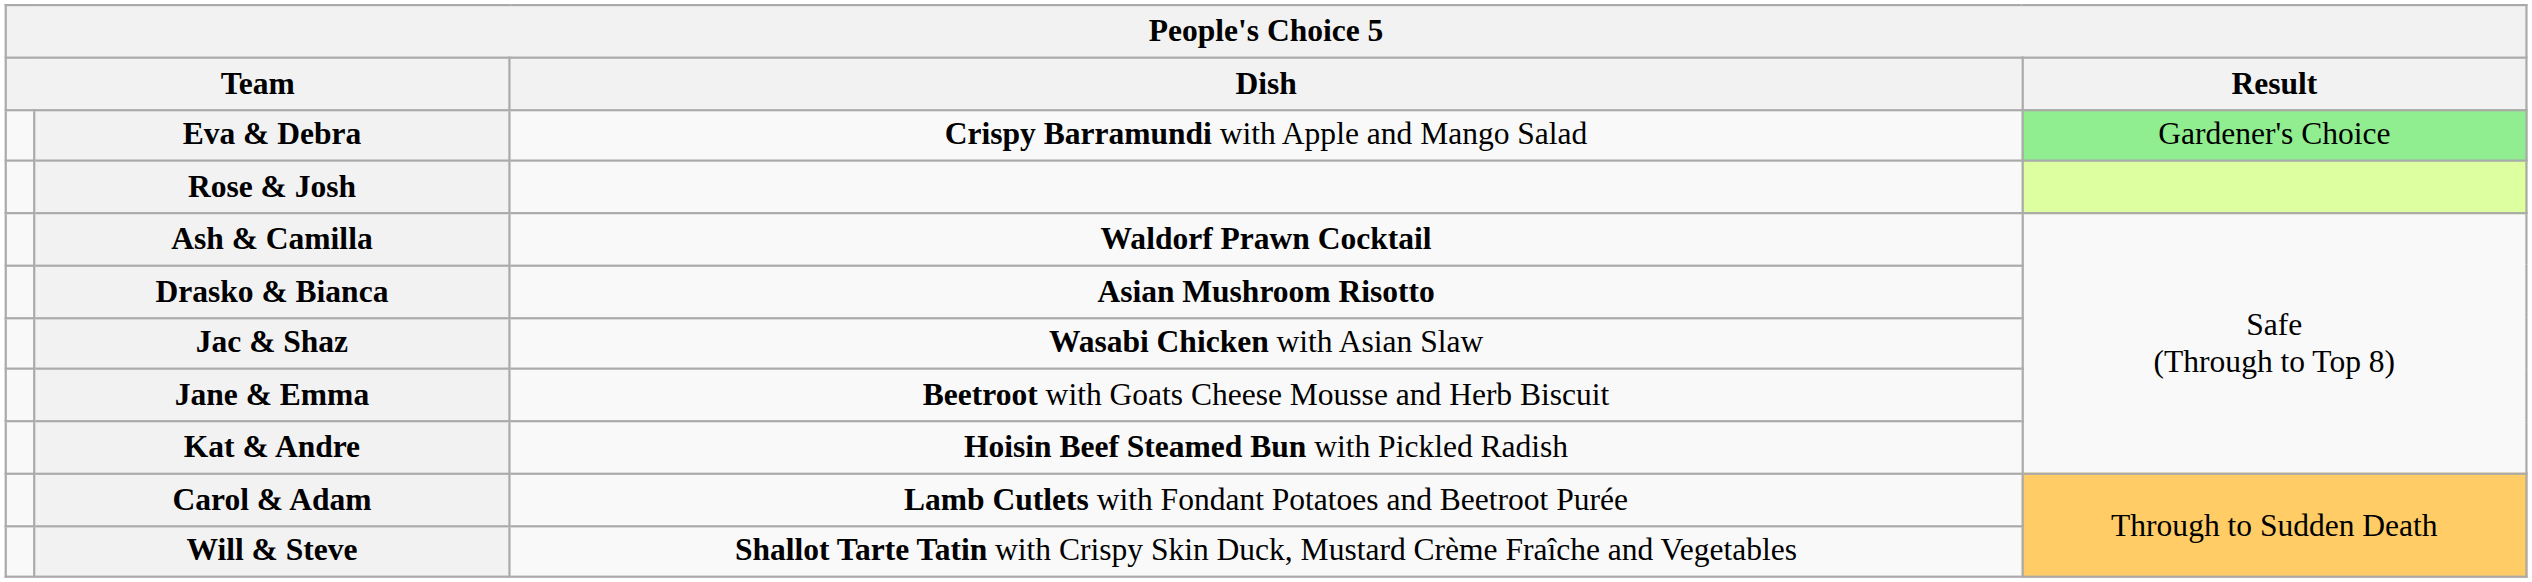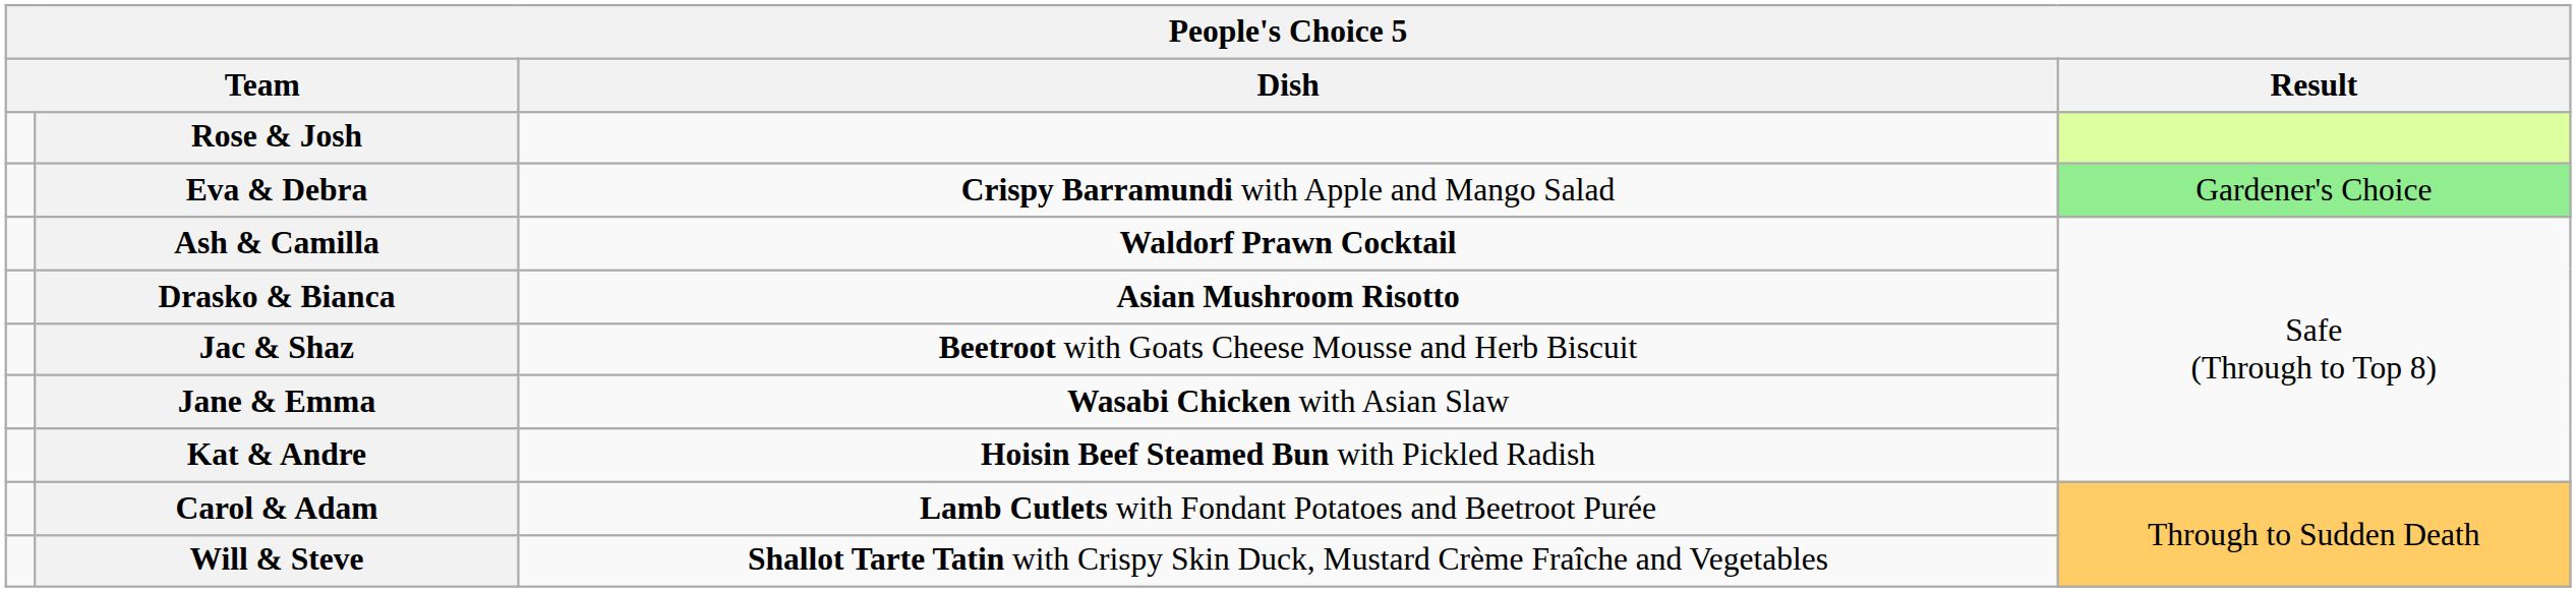 <table class="wikitable plainrowheaders" style="margin:1em auto; text-align:center; font-size:90%; width:80em;">
 <tr>
 <th colspan="4" >People's Choice 5</th>
 </tr>
 <tr>
 <th style="width:20%;" colspan="2">Team</th>
 <th style="width:60%;">Dish</th>
 <th style="width:20%;">Result</th>
 </tr>
 <tr>
 <td></td>
+<th>Rose & Josh</th>
+<td></td>
+<td bgcolor=#DDFF9F></td>
+</tr>
+<tr>
+<td></td>
 <th>Eva & Debra</th>
 <td><strong>Crispy Barramundi</strong> with Apple and Mango Salad</td>
 <td bgcolor="lightgreen">Gardener's Choice</td>
-</tr>
-<tr>
-<td></td>
-<th>Rose & Josh</th>
-<td></td>
-<td bgcolor=#DDFF9F></td>
 </tr>
 <tr>
 <td></td>
 <th>Ash & Camilla</th>
 <td><strong>Waldorf Prawn Cocktail</strong></td>
 <td rowspan="5">Safe<br>(Through to Top 8)</td>
 </tr>
 <tr>
 <td></td>
 <th>Drasko & Bianca</th>
 <td><strong>Asian Mushroom Risotto</strong></td>
 </tr>
 <tr>
 <td></td>
 <th>Jac & Shaz</th>
-<td><strong>Wasabi Chicken</strong> with Asian Slaw</td>
+<td><strong>Beetroot</strong> with Goats Cheese Mousse and Herb Biscuit</td>
 </tr>
 <tr>
 <td></td>
 <th>Jane & Emma</th>
-<td><strong>Beetroot</strong> with Goats Cheese Mousse and Herb Biscuit</td>
+<td><strong>Wasabi Chicken</strong> with Asian Slaw</td>
 </tr>
 <tr>
 <td></td>
 <th>Kat & Andre</th>
 <td><strong>Hoisin Beef Steamed Bun</strong> with Pickled Radish</td>
 </tr>
 <tr>
 <td></td>
 <th>Carol & Adam</th>
 <td><strong>Lamb Cutlets</strong> with Fondant Potatoes and Beetroot Purée</td>
 <td rowspan="2" bgcolor="FFCC66">Through to Sudden Death</td>
 </tr>
 <tr>
 <td></td>
 <th>Will & Steve</th>
 <td><strong>Shallot Tarte Tatin</strong> with Crispy Skin Duck, Mustard Crème Fraîche and Vegetables</td>
 </tr>
 </table>
